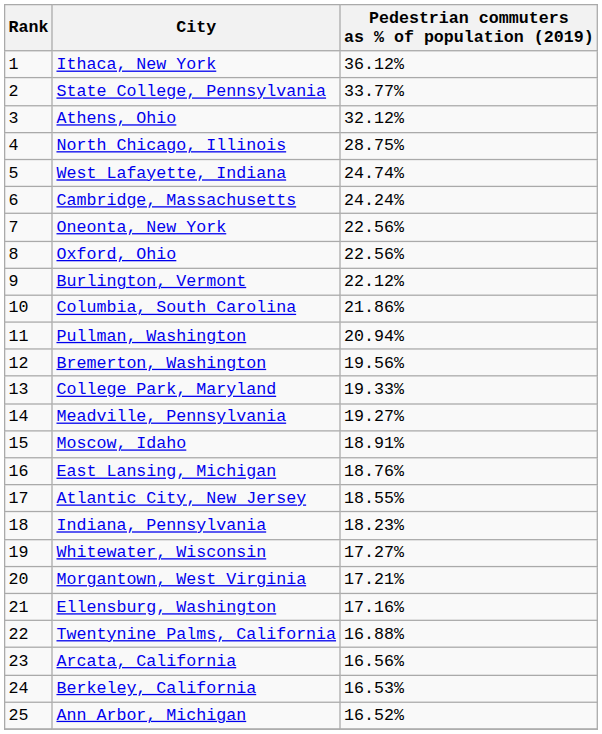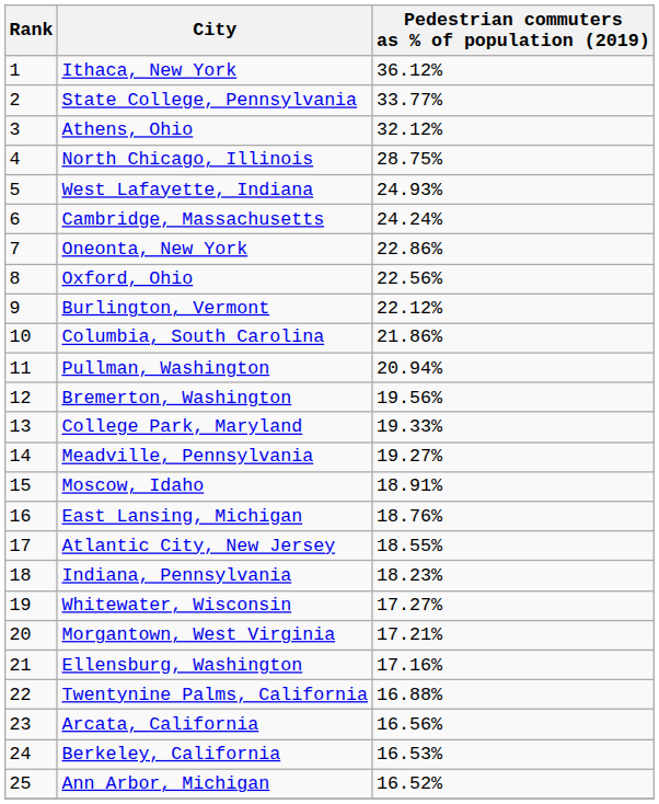 <table class="wikitable sortable">
 <tr>
 <th>Rank</th>
 <th>City</th>
 <th>Pedestrian commuters<br>as % of population (2019)</th>
 </tr>
 <tr>
 <td>1</td>
 <td><a href='#'>Ithaca, New York</a></td>
 <td>36.12%</td>
 </tr>
 <tr>
 <td>2</td>
 <td><a href='#'>State College, Pennsylvania</a></td>
 <td>33.77%</td>
 </tr>
 <tr>
 <td>3</td>
 <td><a href='#'>Athens, Ohio</a></td>
 <td>32.12%</td>
 </tr>
 <tr>
 <td>4</td>
 <td><a href='#'>North Chicago, Illinois</a></td>
 <td>28.75%</td>
 </tr>
 <tr>
 <td>5</td>
 <td><a href='#'>West Lafayette, Indiana</a></td>
-<td>24.74%</td>
+<td>24.93%</td>
 </tr>
 <tr>
 <td>6</td>
 <td><a href='#'>Cambridge, Massachusetts</a></td>
 <td>24.24%</td>
 </tr>
 <tr>
 <td>7</td>
 <td><a href='#'>Oneonta, New York</a></td>
-<td>22.56%</td>
+<td>22.86%</td>
 </tr>
 <tr>
 <td>8</td>
 <td><a href='#'>Oxford, Ohio</a></td>
 <td>22.56%</td>
 </tr>
 <tr>
 <td>9</td>
 <td><a href='#'>Burlington, Vermont</a></td>
 <td>22.12%</td>
 </tr>
 <tr>
 <td>10</td>
 <td><a href='#'>Columbia, South Carolina</a></td>
 <td>21.86%</td>
 </tr>
 <tr>
 <td>11</td>
 <td><a href='#'>Pullman, Washington</a></td>
 <td>20.94%</td>
 </tr>
 <tr>
 <td>12</td>
 <td><a href='#'>Bremerton, Washington</a></td>
 <td>19.56%</td>
 </tr>
 <tr>
 <td>13</td>
 <td><a href='#'>College Park, Maryland</a></td>
 <td>19.33%</td>
 </tr>
 <tr>
 <td>14</td>
 <td><a href='#'>Meadville, Pennsylvania</a></td>
 <td>19.27%</td>
 </tr>
 <tr>
 <td>15</td>
 <td><a href='#'>Moscow, Idaho</a></td>
 <td>18.91%</td>
 </tr>
 <tr>
 <td>16</td>
 <td><a href='#'>East Lansing, Michigan</a></td>
 <td>18.76%</td>
 </tr>
 <tr>
 <td>17</td>
 <td><a href='#'>Atlantic City, New Jersey</a></td>
 <td>18.55%</td>
 </tr>
 <tr>
 <td>18</td>
 <td><a href='#'>Indiana, Pennsylvania</a></td>
 <td>18.23%</td>
 </tr>
 <tr>
 <td>19</td>
 <td><a href='#'>Whitewater, Wisconsin</a></td>
 <td>17.27%</td>
 </tr>
 <tr>
 <td>20</td>
 <td><a href='#'>Morgantown, West Virginia</a></td>
 <td>17.21%</td>
 </tr>
 <tr>
 <td>21</td>
 <td><a href='#'>Ellensburg, Washington</a></td>
 <td>17.16%</td>
 </tr>
 <tr>
 <td>22</td>
 <td><a href='#'>Twentynine Palms, California</a></td>
 <td>16.88%</td>
 </tr>
 <tr>
 <td>23</td>
 <td><a href='#'>Arcata, California</a></td>
 <td>16.56%</td>
 </tr>
 <tr>
 <td>24</td>
 <td><a href='#'>Berkeley, California</a></td>
 <td>16.53%</td>
 </tr>
 <tr>
 <td>25</td>
 <td><a href='#'>Ann Arbor, Michigan</a></td>
 <td>16.52%</td>
 </tr>
 <tr>
 </tr>
 </table>
